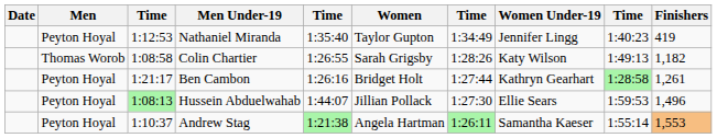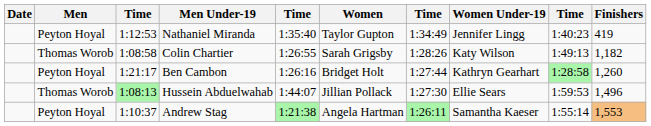 <table class="wikitable sortable">
 <tr>
 <th>Date</th>
 <th>Men</th>
 <th>Time</th>
 <th>Men Under-19</th>
 <th>Time</th>
 <th>Women</th>
 <th>Time</th>
 <th>Women Under-19</th>
 <th>Time</th>
 <th>Finishers</th>
 </tr>
 <tr>
 <td></td>
 <td> Peyton Hoyal</td>
 <td>1:12:53</td>
 <td> Nathaniel Miranda</td>
 <td>1:35:40</td>
 <td> Taylor Gupton</td>
 <td>1:34:49</td>
 <td> Jennifer Lingg</td>
 <td>1:40:23</td>
 <td>419</td>
 </tr>
 <tr>
 <td></td>
 <td> Thomas Worob</td>
 <td>1:08:58</td>
 <td> Colin Chartier</td>
 <td>1:26:55</td>
 <td> Sarah Grigsby</td>
 <td>1:28:26</td>
 <td> Katy Wilson</td>
 <td>1:49:13</td>
 <td>1,182</td>
 </tr>
 <tr>
 <td></td>
 <td> Peyton Hoyal</td>
 <td>1:21:17</td>
 <td> Ben Cambon</td>
 <td>1:26:16</td>
 <td> Bridget Holt</td>
 <td>1:27:44</td>
 <td> Kathryn Gearhart</td>
 <td style="background:#a9f5a9;">1:28:58</td>
-<td>1,261</td>
+<td>1,260</td>
 </tr>
 <tr>
 <td></td>
-<td> Peyton Hoyal</td>
+<td> Thomas Worob</td>
 <td style="background:#a9f5a9;">1:08:13</td>
 <td> Hussein Abduelwahab</td>
 <td>1:44:07</td>
 <td> Jillian Pollack</td>
 <td>1:27:30</td>
 <td> Ellie Sears</td>
 <td>1:59:53</td>
 <td>1,496</td>
 </tr>
 <tr>
 <td></td>
 <td> Peyton Hoyal</td>
 <td>1:10:37</td>
 <td> Andrew Stag</td>
 <td style="background:#a9f5a9;">1:21:38</td>
 <td> Angela Hartman</td>
 <td style="background:#a9f5a9;">1:26:11</td>
 <td> Samantha Kaeser</td>
 <td>1:55:14</td>
 <td bgcolor=#F7BE81>1,553</td>
 </tr>
 </table>
